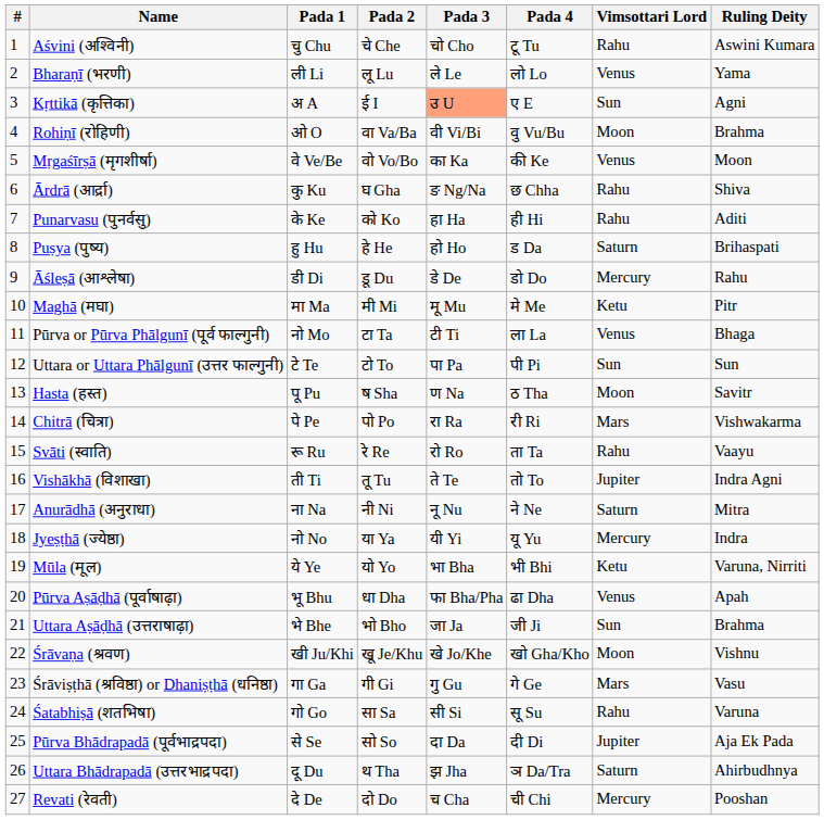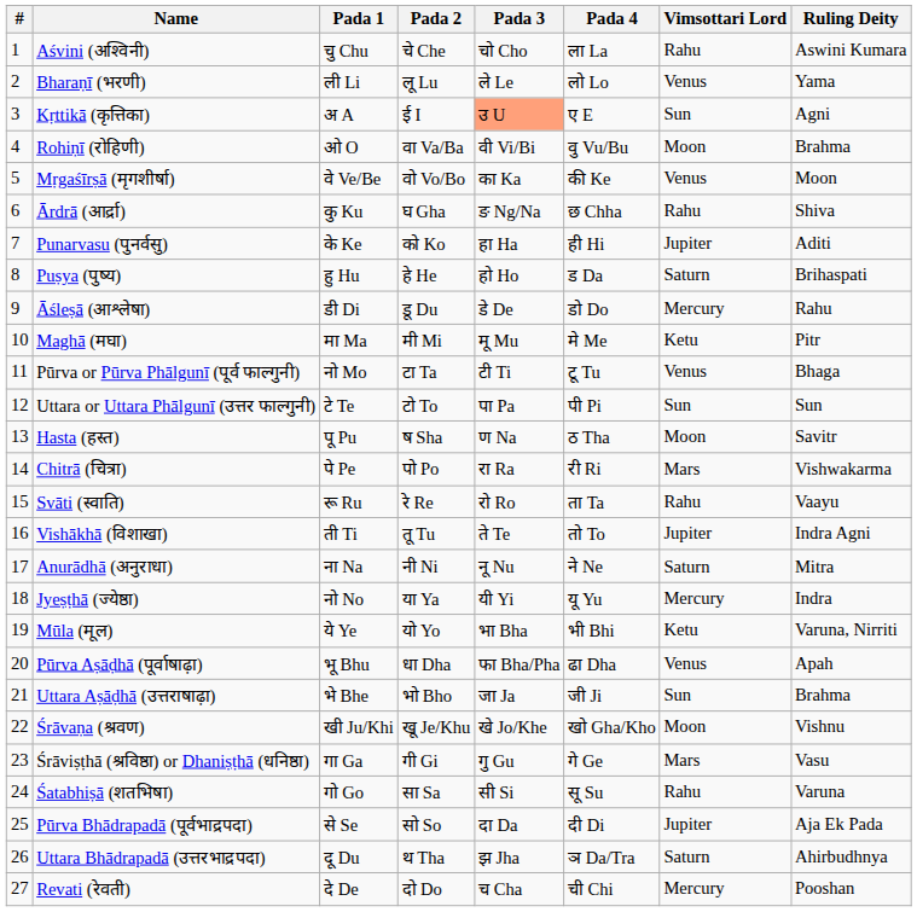 <table class="wikitable" style="margin:auto;" cellspacing="2" cellpadding="0">
 <tr>
 <th>#</th>
 <th>Name</th>
 <th>Pada 1</th>
 <th>Pada 2</th>
 <th>Pada 3</th>
 <th>Pada 4</th>
 <th>Vimsottari Lord</th>
 <th>Ruling Deity</th>
 </tr>
 <tr>
 <td>1</td>
 <td><a href='#'>Aśvini</a> (अश्विनी)</td>
 <td>चु  Chu</td>
 <td>चे  Che</td>
 <td>चो  Cho</td>
-<td>टू  Tu</td>
+<td>ला  La</td>
 <td>Rahu</td>
 <td>Aswini Kumara</td>
 </tr>
 <tr>
 <td>2</td>
 <td><a href='#'>Bharaṇī</a> (भरणी)</td>
 <td>ली  Li</td>
 <td>लू  Lu</td>
 <td>ले  Le</td>
 <td>लो  Lo</td>
 <td>Venus</td>
 <td>Yama</td>
 </tr>
 <tr>
 <td>3</td>
 <td><a href='#'>Kṛttikā</a> (कृत्तिका)</td>
 <td>अ  A</td>
 <td>ई  I</td>
 <td style="background: lightsalmon;">उ  U</td>
 <td>ए  E</td>
 <td>Sun</td>
 <td>Agni</td>
 </tr>
 <tr>
 <td>4</td>
 <td><a href='#'>Rohiṇī</a> (रोहिणी)</td>
 <td>ओ  O</td>
 <td>वा  Va/Ba</td>
 <td>वी  Vi/Bi</td>
 <td>वु  Vu/Bu</td>
 <td>Moon</td>
 <td>Brahma</td>
 </tr>
 <tr>
 <td>5</td>
 <td><a href='#'>Mṛgaśīrṣā</a> (मृगशीर्षा)</td>
 <td>वे  Ve/Be</td>
 <td>वो  Vo/Bo</td>
 <td>का  Ka</td>
 <td>की  Ke</td>
 <td>Venus</td>
 <td>Moon</td>
 </tr>
 <tr>
 <td>6</td>
 <td><a href='#'>Ārdrā</a> (आर्द्रा)</td>
 <td>कु  Ku</td>
 <td>घ  Gha</td>
 <td>ङ  Ng/Na</td>
 <td>छ  Chha</td>
 <td>Rahu</td>
 <td>Shiva</td>
 </tr>
 <tr>
 <td>7</td>
 <td><a href='#'>Punarvasu</a> (पुनर्वसु)</td>
 <td>के  Ke</td>
 <td>को  Ko</td>
 <td>हा  Ha</td>
 <td>ही  Hi</td>
-<td>Rahu</td>
+<td>Jupiter</td>
 <td>Aditi</td>
 </tr>
 <tr>
 <td>8</td>
 <td><a href='#'>Puṣya</a> (पुष्य)</td>
 <td>हु  Hu</td>
 <td>हे  He</td>
 <td>हो  Ho</td>
 <td>ड  Da</td>
 <td>Saturn</td>
 <td>Brihaspati</td>
 </tr>
 <tr>
 <td>9</td>
 <td><a href='#'>Āśleṣā</a> (आश्लेषा)</td>
 <td>डी  Di</td>
 <td>डू  Du</td>
 <td>डे  De</td>
 <td>डो  Do</td>
 <td>Mercury</td>
 <td>Rahu</td>
 </tr>
 <tr>
 <td>10</td>
 <td><a href='#'>Maghā</a> (मघा)</td>
 <td>मा  Ma</td>
 <td>मी  Mi</td>
 <td>मू  Mu</td>
 <td>मे  Me</td>
 <td>Ketu</td>
 <td>Pitr</td>
 </tr>
 <tr>
 <td>11</td>
 <td>Pūrva or <a href='#'>Pūrva Phālgunī</a> (पूर्व फाल्गुनी)</td>
 <td>नो  Mo</td>
 <td>टा  Ta</td>
 <td>टी  Ti</td>
-<td>ला  La</td>
+<td>टू  Tu</td>
 <td>Venus</td>
 <td>Bhaga</td>
 </tr>
 <tr>
 <td>12</td>
 <td>Uttara or <a href='#'>Uttara Phālgunī</a> (उत्तर फाल्गुनी)</td>
 <td>टे  Te</td>
 <td>टो  To</td>
 <td>पा  Pa</td>
 <td>पी  Pi</td>
 <td>Sun</td>
 <td>Sun</td>
 </tr>
 <tr>
 <td>13</td>
 <td><a href='#'>Hasta</a> (हस्त)</td>
 <td>पू  Pu</td>
 <td>ष  Sha</td>
 <td>ण  Na</td>
 <td>ठ  Tha</td>
 <td>Moon</td>
 <td>Savitr</td>
 </tr>
 <tr>
 <td>14</td>
 <td><a href='#'>Chitrā</a> (चित्रा)</td>
 <td>पे  Pe</td>
 <td>पो  Po</td>
 <td>रा  Ra</td>
 <td>री  Ri</td>
 <td>Mars</td>
 <td>Vishwakarma</td>
 </tr>
 <tr>
 <td>15</td>
 <td><a href='#'>Svāti</a> (स्वाति)</td>
 <td>रू  Ru</td>
 <td>रे  Re</td>
 <td>रो  Ro</td>
 <td>ता  Ta</td>
 <td>Rahu</td>
 <td>Vaayu</td>
 </tr>
 <tr>
 <td>16</td>
 <td><a href='#'>Vishākhā</a> (विशाखा)</td>
 <td>ती  Ti</td>
 <td>तू  Tu</td>
 <td>ते  Te</td>
 <td>तो  To</td>
 <td>Jupiter</td>
 <td>Indra Agni</td>
 </tr>
 <tr>
 <td>17</td>
 <td><a href='#'>Anurādhā</a> (अनुराधा)</td>
 <td>ना  Na</td>
 <td>नी  Ni</td>
 <td>नू  Nu</td>
 <td>ने  Ne</td>
 <td>Saturn</td>
 <td>Mitra</td>
 </tr>
 <tr>
 <td>18</td>
 <td><a href='#'>Jyeṣṭhā</a> (ज्येष्ठा)</td>
 <td>नो  No</td>
 <td>या  Ya</td>
 <td>यी  Yi</td>
 <td>यू  Yu</td>
 <td>Mercury</td>
 <td>Indra</td>
 </tr>
 <tr>
 <td>19</td>
 <td><a href='#'>Mūla</a> (मूल)</td>
 <td>ये  Ye</td>
 <td>यो  Yo</td>
 <td>भा  Bha</td>
 <td>भी  Bhi</td>
 <td>Ketu</td>
 <td>Varuna, Nirriti</td>
 </tr>
 <tr>
 <td>20</td>
 <td><a href='#'>Pūrva Aṣāḍhā</a> (पूर्वाषाढ़ा)</td>
 <td>भू  Bhu</td>
 <td>धा  Dha</td>
 <td>फा  Bha/Pha</td>
 <td>ढा  Dha</td>
 <td>Venus</td>
 <td>Apah</td>
 </tr>
 <tr>
 <td>21</td>
 <td><a href='#'>Uttara Aṣāḍhā</a> (उत्तराषाढ़ा)</td>
 <td>भे  Bhe</td>
 <td>भो  Bho</td>
 <td>जा  Ja</td>
 <td>जी  Ji</td>
 <td>Sun</td>
 <td>Brahma</td>
 </tr>
 <tr>
 <td>22</td>
 <td><a href='#'>Śrāvaṇa</a> (श्रवण)</td>
 <td>खी  Ju/Khi</td>
 <td>खू  Je/Khu</td>
 <td>खे   Jo/Khe</td>
 <td>खो  Gha/Kho</td>
 <td>Moon</td>
 <td>Vishnu</td>
 </tr>
 <tr>
 <td>23</td>
 <td>Śrāviṣṭhā (श्रविष्ठा) or <a href='#'>Dhaniṣṭhā</a> (धनिष्ठा)</td>
 <td>गा  Ga</td>
 <td>गी  Gi</td>
 <td>गु  Gu</td>
 <td>गे  Ge</td>
 <td>Mars</td>
 <td>Vasu</td>
 </tr>
 <tr>
 <td>24</td>
 <td><a href='#'>Śatabhiṣā</a> (शतभिषा)</td>
 <td>गो  Go</td>
 <td>सा  Sa</td>
 <td>सी  Si</td>
 <td>सू  Su</td>
 <td>Rahu</td>
 <td>Varuna</td>
 </tr>
 <tr>
 <td>25</td>
 <td><a href='#'>Pūrva Bhādrapadā</a> (पूर्वभाद्रपदा)</td>
 <td>से  Se</td>
 <td>सो  So</td>
 <td>दा Da</td>
 <td>दी  Di</td>
 <td>Jupiter</td>
 <td>Aja Ek Pada</td>
 </tr>
 <tr>
 <td>26</td>
 <td><a href='#'>Uttara Bhādrapadā</a> (उत्तरभाद्रपदा)</td>
 <td>दू  Du</td>
 <td>थ  Tha</td>
 <td>झ  Jha</td>
 <td>ञ  Da/Tra</td>
 <td>Saturn</td>
 <td>Ahirbudhnya</td>
 </tr>
 <tr>
 <td>27</td>
 <td><a href='#'>Revati</a> (रेवती)</td>
 <td>दे  De</td>
 <td>दो  Do</td>
 <td>च  Cha</td>
 <td>ची  Chi</td>
 <td>Mercury</td>
 <td>Pooshan</td>
 </tr>
 </table>
